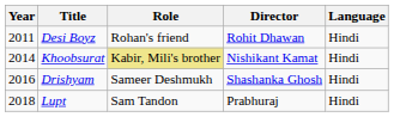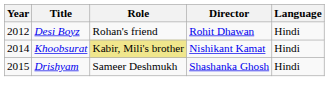 <table class="wikitable sortable">
 <tr>
 <th>Year</th>
 <th>Title</th>
 <th>Role</th>
 <th>Director</th>
 <th>Language</th>
 </tr>
 <tr>
-<td>2011</td>
+<td>2012</td>
 <td><em><a href='#'>Desi Boyz</a></em></td>
 <td>Rohan's friend</td>
 <td><a href='#'>Rohit Dhawan</a></td>
 <td>Hindi</td>
 </tr>
 <tr>
 <td>2014</td>
 <td><a href='#'><em>Khoobsurat</em></a></td>
 <td style="background: khaki;">Kabir, Mili's brother</td>
 <td><a href='#'>Nishikant Kamat</a></td>
 <td>Hindi</td>
 </tr>
 <tr>
-<td>2016</td>
+<td>2015</td>
 <td><a href='#'><em>Drishyam</em></a></td>
 <td>Sameer Deshmukh</td>
 <td><a href='#'>Shashanka Ghosh</a></td>
 <td>Hindi</td>
 </tr>
-<tr>
-<td>2018</td>
-<td><em><a href='#'>Lupt</a></em></td>
-<td>Sam Tandon</td>
-<td>Prabhuraj</td>
-<td>Hindi</td>
-</tr>
 </table>
